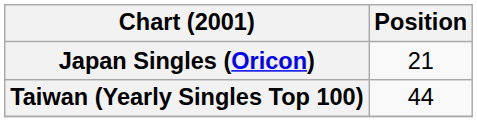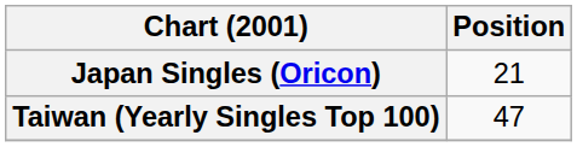 <table class="wikitable plainrowheaders" style="text-align:center">
 <tr>
 <th>Chart (2001)</th>
 <th>Position</th>
 </tr>
 <tr>
 <th scope="row">Japan Singles (<a href='#'>Oricon</a>)</th>
 <td>21</td>
 </tr>
 <tr>
 <th scope="row">Taiwan (Yearly Singles Top 100)</th>
-<td style="text-align:center;">44</td>
+<td style="text-align:center;">47</td>
 </tr>
 <tr>
 </tr>
 </table>
